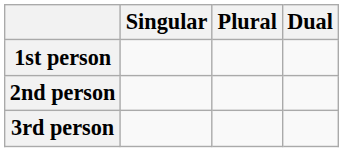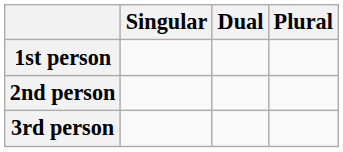 <table class="wikitable">
 <tr>
 <th></th>
 <th>Singular</th>
+<th>Dual</th>
 <th>Plural</th>
-<th>Dual</th>
 </tr>
 <tr>
 <th>1st person</th>
 <td></td>
 <td></td>
 <td></td>
 </tr>
 <tr>
 <th>2nd person</th>
 <td></td>
 <td></td>
 <td></td>
 </tr>
 <tr>
 <th>3rd person</th>
 <td></td>
 <td></td>
 <td></td>
 </tr>
 </table>
